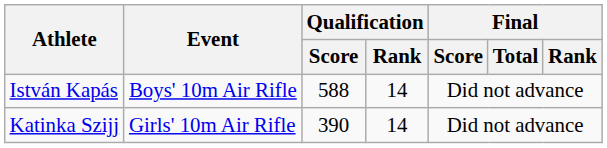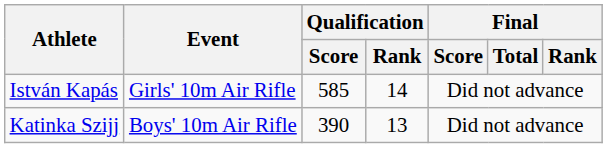 <table class="wikitable" style="font-size:90%">
 <tr>
 <th rowspan="2">Athlete</th>
 <th rowspan="2">Event</th>
 <th colspan="2">Qualification</th>
 <th colspan="3">Final</th>
 </tr>
 <tr>
 <th>Score</th>
 <th>Rank</th>
 <th>Score</th>
 <th>Total</th>
 <th>Rank</th>
 </tr>
 <tr>
 <td><a href='#'>István Kapás</a></td>
-<td><a href='#'>Boys' 10m Air Rifle</a></td>
-<td align=center>588</td>
+<td><a href='#'>Girls' 10m Air Rifle</a></td>
+<td align=center>585</td>
 <td align=center>14</td>
 <td colspan=3 align=center>Did not advance</td>
 </tr>
 <tr>
 <td><a href='#'>Katinka Szijj</a></td>
-<td><a href='#'>Girls' 10m Air Rifle</a></td>
+<td><a href='#'>Boys' 10m Air Rifle</a></td>
 <td align=center>390</td>
-<td align=center>14</td>
+<td align=center>13</td>
 <td colspan=3 align=center>Did not advance</td>
 </tr>
 </table>
